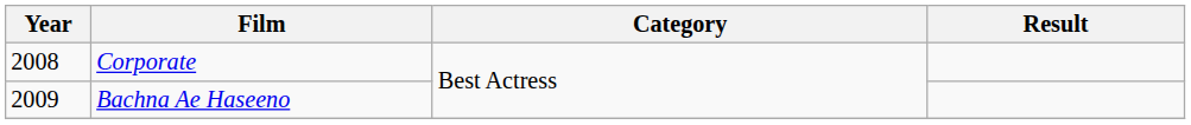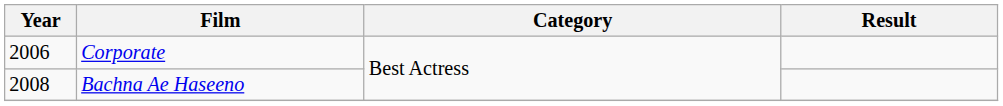 <table class="wikitable sortable plainrowheaders">
 <tr>
 <th width=5%>Year</th>
 <th width=20%>Film</th>
 <th width=29%>Category</th>
 <th width=15%>Result</th>
 </tr>
 <tr>
-<td>2008</td>
+<td>2006</td>
 <td><em><a href='#'>Corporate</a></em></td>
 <td rowspan="2">Best Actress</td>
 <td></td>
 </tr>
 <tr>
-<td>2009</td>
+<td>2008</td>
 <td><em><a href='#'>Bachna Ae Haseeno</a></em></td>
 <td></td>
 </tr>
 <tr>
 </tr>
 </table>
